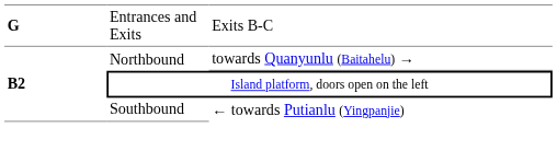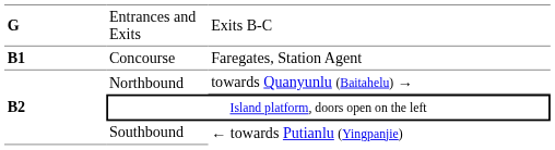 <table cellspacing=0 cellpadding=3>
 <tr>
 <td style="border-top:solid 1px gray;border-bottom:solid 1px gray;" width=100><strong>G</strong></td>
 <td style="border-top:solid 1px gray;border-bottom:solid 1px gray;" width=100>Entrances and Exits</td>
 <td style="border-top:solid 1px gray;border-bottom:solid 1px gray;" width=350>Exits B-C</td>
+</tr>
+<tr>
+<td style="border-bottom:solid 1px gray;"><strong>B1</strong></td>
+<td style="border-bottom:solid 1px gray;">Concourse</td>
+<td style="border-bottom:solid 1px gray;">Faregates, Station Agent</td>
 </tr>
 <tr>
 <td style="border-bottom:solid 1px gray;" rowspan=3><strong>B2</strong></td>
 <td>Northbound</td>
 <td style="border-bottom:solid 1px gray;">  towards <a href='#'>Quanyunlu</a> <small>(<a href='#'>Baitahelu</a>)</small> →</td>
 </tr>
 <tr>
 <td style="border-right:solid 2px black;border-left:solid 2px black;border-top:solid 2px black;border-bottom:solid 2px black;text-align:center;" colspan=2><small><a href='#'>Island platform</a>, doors open on the left</small></td>
 </tr>
 <tr>
 <td style="border-bottom:solid 1px gray;">Southbound</td>
 <td>←  towards <a href='#'>Putianlu</a> <small>(<a href='#'>Yingpanjie</a>)</small></td>
 </tr>
 </table>
